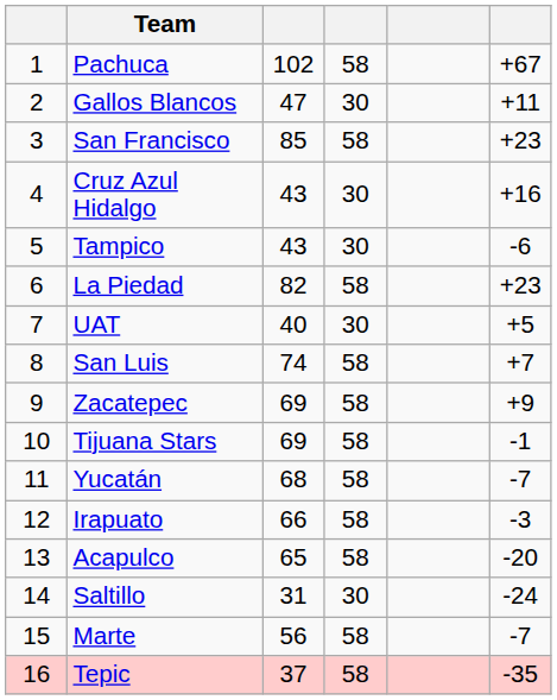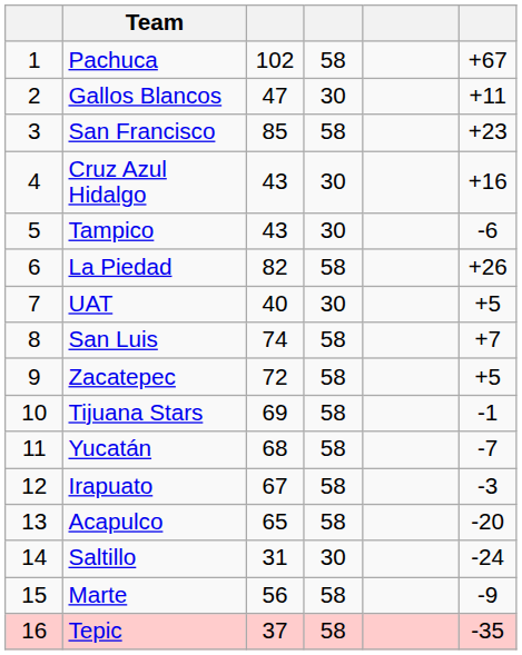 <table class="wikitable" style="text-align: center;">
 <tr>
 <th width=33></th>
 <th width=120>Team</th>
 <th width=33></th>
 <th width=33></th>
 <th width=60></th>
 <th width=33></th>
 </tr>
 <tr>
 <td>1</td>
 <td align=left><a href='#'>Pachuca</a></td>
 <td>102</td>
 <td>58</td>
 <td><strong></strong></td>
 <td>+67</td>
 </tr>
 <tr>
 <td>2</td>
 <td align=left><a href='#'>Gallos Blancos</a></td>
 <td>47</td>
 <td>30</td>
 <td><strong></strong></td>
 <td>+11</td>
 </tr>
 <tr>
 <td>3</td>
 <td align=left><a href='#'>San Francisco</a></td>
 <td>85</td>
 <td>58</td>
 <td><strong></strong></td>
 <td>+23</td>
 </tr>
 <tr>
 <td>4</td>
 <td align=left><a href='#'>Cruz Azul Hidalgo</a></td>
 <td>43</td>
 <td>30</td>
 <td><strong></strong></td>
 <td>+16</td>
 </tr>
 <tr>
 <td>5</td>
 <td align=left><a href='#'>Tampico</a></td>
 <td>43</td>
 <td>30</td>
 <td><strong></strong></td>
 <td>-6</td>
 </tr>
 <tr>
 <td>6</td>
 <td align=left><a href='#'>La Piedad</a></td>
 <td>82</td>
 <td>58</td>
 <td><strong></strong></td>
-<td>+23</td>
+<td>+26</td>
 </tr>
 <tr>
 <td>7</td>
 <td align=left><a href='#'>UAT</a></td>
 <td>40</td>
 <td>30</td>
 <td><strong></strong></td>
 <td>+5</td>
 </tr>
 <tr>
 <td>8</td>
 <td align=left><a href='#'>San Luis</a></td>
 <td>74</td>
 <td>58</td>
 <td><strong></strong></td>
 <td>+7</td>
 </tr>
 <tr>
 <td>9</td>
 <td align=left><a href='#'>Zacatepec</a></td>
-<td>69</td>
+<td>72</td>
 <td>58</td>
 <td><strong></strong></td>
-<td>+9</td>
+<td>+5</td>
 </tr>
 <tr>
 <td>10</td>
 <td align=left><a href='#'>Tijuana Stars</a></td>
 <td>69</td>
 <td>58</td>
 <td><strong></strong></td>
 <td>-1</td>
 </tr>
 <tr>
 <td>11</td>
 <td align=left><a href='#'>Yucatán</a></td>
 <td>68</td>
 <td>58</td>
 <td><strong></strong></td>
 <td>-7</td>
 </tr>
 <tr>
 <td>12</td>
 <td align=left><a href='#'>Irapuato</a></td>
-<td>66</td>
+<td>67</td>
 <td>58</td>
 <td><strong></strong></td>
 <td>-3</td>
 </tr>
 <tr>
 <td>13</td>
 <td align=left><a href='#'>Acapulco</a></td>
 <td>65</td>
 <td>58</td>
 <td><strong></strong></td>
 <td>-20</td>
 </tr>
 <tr>
 <td>14</td>
 <td align=left><a href='#'>Saltillo</a></td>
 <td>31</td>
 <td>30</td>
 <td><strong></strong></td>
 <td>-24</td>
 </tr>
 <tr>
 <td>15</td>
 <td align=left><a href='#'>Marte</a></td>
 <td>56</td>
 <td>58</td>
 <td><strong></strong></td>
-<td>-7</td>
+<td>-9</td>
 </tr>
 <tr bgcolor=#FFCCCC>
 <td>16</td>
 <td align=left><a href='#'>Tepic</a></td>
 <td>37</td>
 <td>58</td>
 <td><strong></strong></td>
 <td>-35</td>
 </tr>
 </table>
